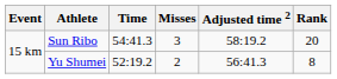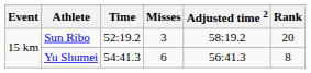 <table class="wikitable" style="font-size:90%">
 <tr>
 <th>Event</th>
 <th>Athlete</th>
 <th>Time</th>
 <th>Misses</th>
 <th>Adjusted time <sup>2</sup></th>
 <th>Rank</th>
 </tr>
 <tr>
 <td rowspan="2">15 km</td>
 <td><a href='#'>Sun Ribo</a></td>
-<td align="center">54:41.3</td>
+<td align="center">52:19.2</td>
 <td align="center">3</td>
 <td align="center">58:19.2</td>
 <td align="center">20</td>
 </tr>
 <tr>
 <td><a href='#'>Yu Shumei</a></td>
-<td align="center">52:19.2</td>
-<td align="center">2</td>
+<td align="center">54:41.3</td>
+<td align="center">6</td>
 <td align="center">56:41.3</td>
 <td align="center">8</td>
 </tr>
 </table>
